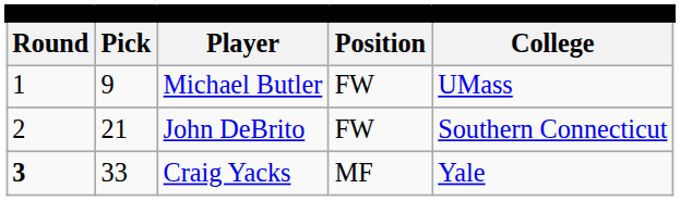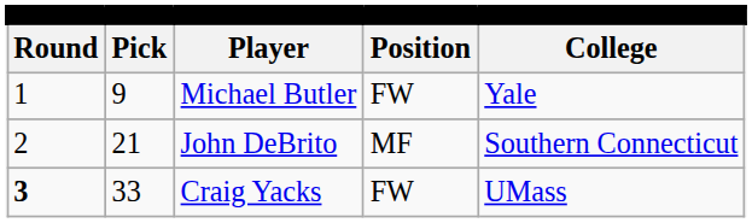 <table class="wikitable sortable" style="text-align:center; font-size:90%; text-align:left;">
 <tr style="border-spacing: 2px; border: 2px solid black;">
 <td colspan="7" bgcolor="#000000" color="#000000" border="#FED000" align="center"><strong></strong></td>
 </tr>
 <tr>
 <th><strong>Round</strong></th>
 <th><strong>Pick</strong></th>
 <th><strong>Player</strong></th>
 <th><strong>Position</strong></th>
 <th><strong>College</strong></th>
 </tr>
 <tr>
 <td>1</td>
 <td>9</td>
 <td> <a href='#'>Michael Butler</a></td>
 <td>FW</td>
-<td><a href='#'>UMass</a></td>
+<td><a href='#'>Yale</a></td>
 </tr>
 <tr>
 <td>2</td>
 <td>21</td>
 <td> <a href='#'>John DeBrito</a></td>
-<td>FW</td>
+<td>MF</td>
 <td><a href='#'>Southern Connecticut</a></td>
 </tr>
 <tr>
 <td><strong>3</strong></td>
 <td>33</td>
 <td> <a href='#'>Craig Yacks</a></td>
-<td>MF</td>
-<td><a href='#'>Yale</a></td>
+<td>FW</td>
+<td><a href='#'>UMass</a></td>
 </tr>
 </table>
